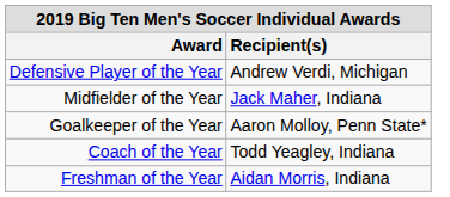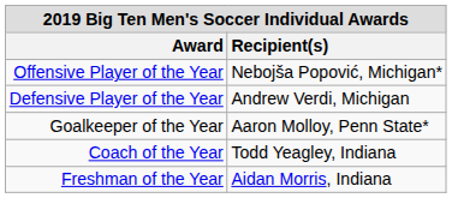 <table class="wikitable" style="white-space:nowrap; font-size:90%;">
 <tr>
 <td colspan="2" style="text-align:center; background:#ddd;"><strong>2019 Big Ten Men's Soccer Individual Awards</strong></td>
 </tr>
 <tr>
 <th style="text-align:right;">Award</th>
 <th style="text-align:left;">Recipient(s)</th>
 </tr>
 <tr>
+<td style="text-align:right;"><a href='#'>Offensive Player of the Year</a></td>
+<td style="text-align:left;">Nebojša Popović, Michigan*</td>
+</tr>
+<tr>
 <td style="text-align:right;"><a href='#'>Defensive Player of the Year</a></td>
 <td style="text-align:left;">Andrew Verdi, Michigan</td>
-</tr>
-<tr>
-<td style="text-align:right;">Midfielder of the Year</td>
-<td style="text-align:left;"><a href='#'>Jack Maher</a>, Indiana</td>
 </tr>
 <tr>
 <td style="text-align:right;">Goalkeeper of the Year</td>
 <td style="text-align:left;">Aaron Molloy, Penn State*</td>
 </tr>
 <tr>
 <td style="text-align:right;"><a href='#'>Coach of the Year</a></td>
 <td style="text-align:left;">Todd Yeagley, Indiana</td>
 </tr>
 <tr>
 <td style="text-align:right;"><a href='#'>Freshman of the Year</a></td>
 <td style="text-align:left;"><a href='#'>Aidan Morris</a>, Indiana</td>
 </tr>
 </table>
